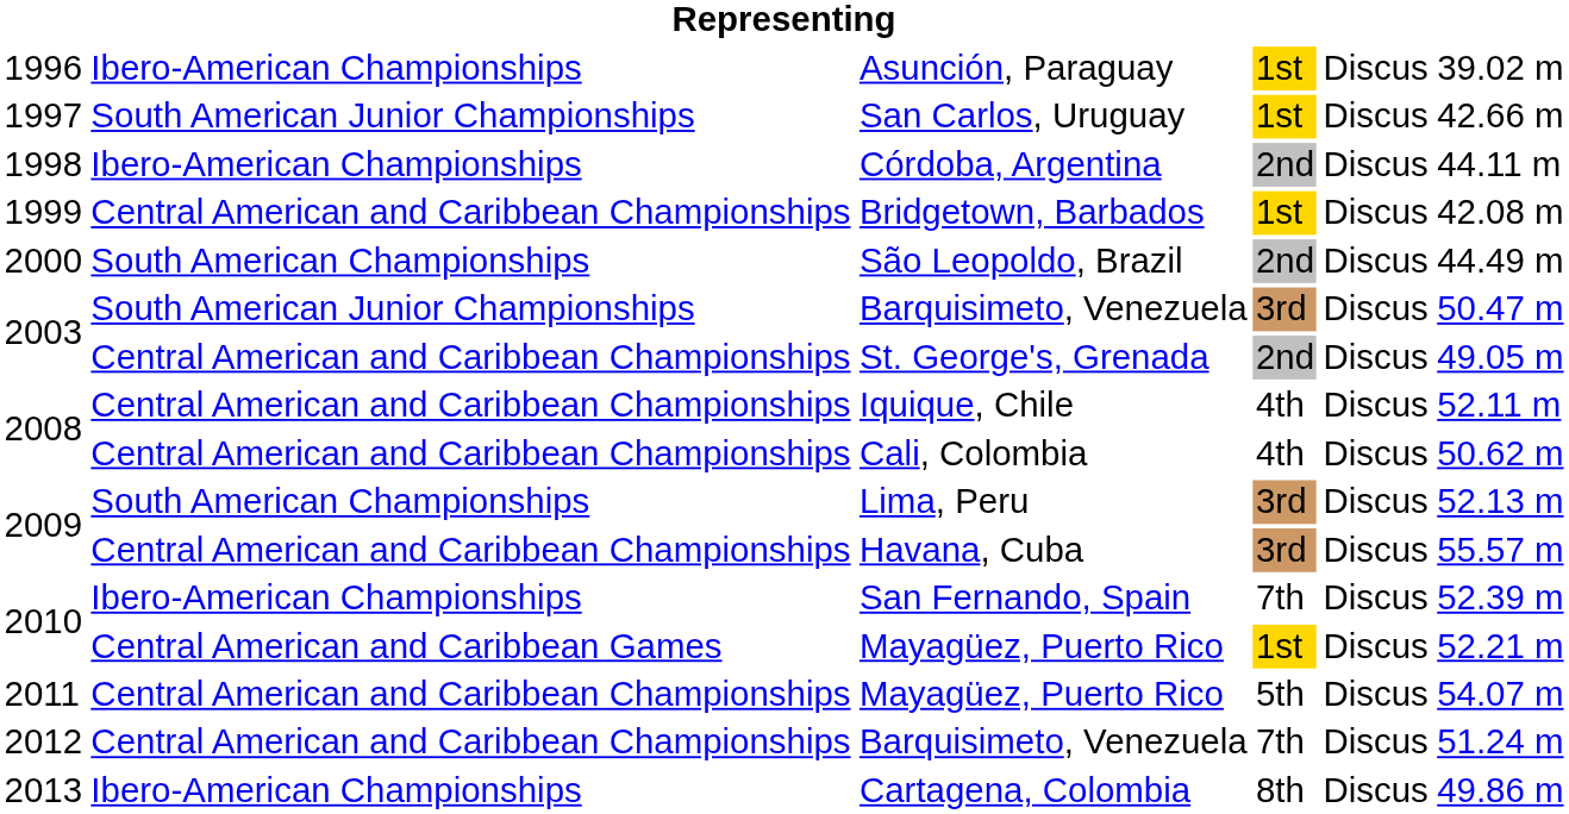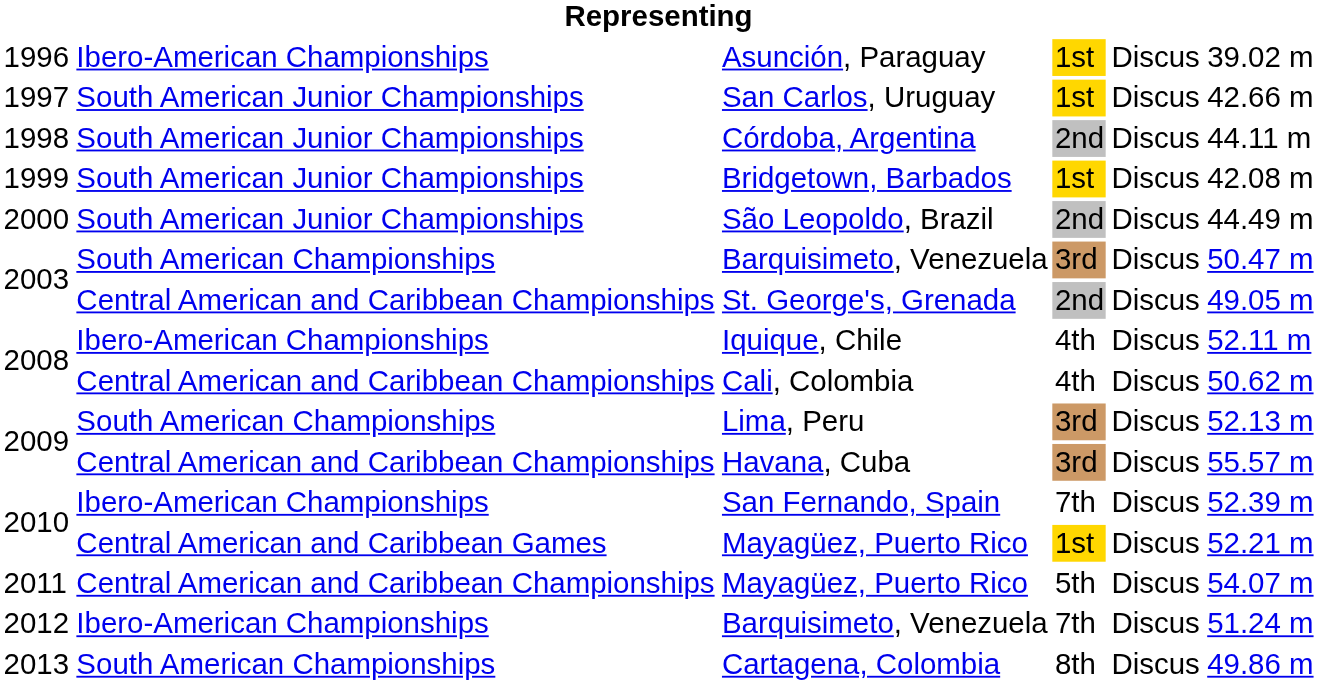 <table>
 <tr>
 <th colspan="6">Representing </th>
 </tr>
 <tr>
 <td>1996</td>
 <td><a href='#'>Ibero-American Championships</a></td>
 <td><a href='#'>Asunción</a>, Paraguay</td>
 <td bgcolor=gold>1st</td>
 <td>Discus</td>
 <td>39.02 m</td>
 </tr>
 <tr>
 <td>1997</td>
 <td><a href='#'>South American Junior Championships</a></td>
 <td><a href='#'>San Carlos</a>, Uruguay</td>
 <td bgcolor=gold>1st</td>
 <td>Discus</td>
 <td>42.66 m</td>
 </tr>
 <tr>
 <td>1998</td>
-<td><a href='#'>Ibero-American Championships</a></td>
+<td><a href='#'>South American Junior Championships</a></td>
 <td><a href='#'>Córdoba, Argentina</a></td>
 <td bgcolor=silver>2nd</td>
 <td>Discus</td>
 <td>44.11 m</td>
 </tr>
 <tr>
 <td>1999</td>
-<td><a href='#'>Central American and Caribbean Championships</a></td>
+<td><a href='#'>South American Junior Championships</a></td>
 <td><a href='#'>Bridgetown, Barbados</a></td>
 <td bgcolor=gold>1st</td>
 <td>Discus</td>
 <td>42.08 m</td>
 </tr>
 <tr>
 <td>2000</td>
-<td><a href='#'>South American Championships</a></td>
+<td><a href='#'>South American Junior Championships</a></td>
 <td><a href='#'>São Leopoldo</a>, Brazil</td>
 <td bgcolor=silver>2nd</td>
 <td>Discus</td>
 <td>44.49 m</td>
 </tr>
 <tr>
 <td rowspan=2>2003</td>
-<td><a href='#'>South American Junior Championships</a></td>
+<td><a href='#'>South American Championships</a></td>
 <td><a href='#'>Barquisimeto</a>, Venezuela</td>
 <td bgcolor=cc9966>3rd</td>
 <td>Discus</td>
 <td><a href='#'>50.47 m</a></td>
 </tr>
 <tr>
 <td><a href='#'>Central American and Caribbean Championships</a></td>
 <td><a href='#'>St. George's, Grenada</a></td>
 <td bgcolor=silver>2nd</td>
 <td>Discus</td>
 <td><a href='#'>49.05 m</a></td>
 </tr>
 <tr>
 <td rowspan=2>2008</td>
-<td><a href='#'>Central American and Caribbean Championships</a></td>
+<td><a href='#'>Ibero-American Championships</a></td>
 <td><a href='#'>Iquique</a>, Chile</td>
 <td>4th</td>
 <td>Discus</td>
 <td><a href='#'>52.11 m</a></td>
 </tr>
 <tr>
 <td><a href='#'>Central American and Caribbean Championships</a></td>
 <td><a href='#'>Cali</a>, Colombia</td>
 <td>4th</td>
 <td>Discus</td>
 <td><a href='#'>50.62 m</a></td>
 </tr>
 <tr>
 <td rowspan=2>2009</td>
 <td><a href='#'>South American Championships</a></td>
 <td><a href='#'>Lima</a>, Peru</td>
 <td bgcolor=cc9966>3rd</td>
 <td>Discus</td>
 <td><a href='#'>52.13 m</a></td>
 </tr>
 <tr>
 <td><a href='#'>Central American and Caribbean Championships</a></td>
 <td><a href='#'>Havana</a>, Cuba</td>
 <td bgcolor=cc9966>3rd</td>
 <td>Discus</td>
 <td><a href='#'>55.57 m</a></td>
 </tr>
 <tr>
 <td rowspan=2>2010</td>
 <td><a href='#'>Ibero-American Championships</a></td>
 <td><a href='#'>San Fernando, Spain</a></td>
 <td>7th</td>
 <td>Discus</td>
 <td><a href='#'>52.39 m</a></td>
 </tr>
 <tr>
 <td><a href='#'>Central American and Caribbean Games</a></td>
 <td><a href='#'>Mayagüez, Puerto Rico</a></td>
 <td bgcolor=gold>1st</td>
 <td>Discus</td>
 <td><a href='#'>52.21 m</a></td>
 </tr>
 <tr>
 <td>2011</td>
 <td><a href='#'>Central American and Caribbean Championships</a></td>
 <td><a href='#'>Mayagüez, Puerto Rico</a></td>
 <td>5th</td>
 <td>Discus</td>
 <td><a href='#'>54.07 m</a></td>
 </tr>
 <tr>
 <td>2012</td>
-<td><a href='#'>Central American and Caribbean Championships</a></td>
+<td><a href='#'>Ibero-American Championships</a></td>
 <td><a href='#'>Barquisimeto</a>, Venezuela</td>
 <td>7th</td>
 <td>Discus</td>
 <td><a href='#'>51.24 m</a></td>
 </tr>
 <tr>
 <td>2013</td>
-<td><a href='#'>Ibero-American Championships</a></td>
+<td><a href='#'>South American Championships</a></td>
 <td><a href='#'>Cartagena, Colombia</a></td>
 <td>8th</td>
 <td>Discus</td>
 <td><a href='#'>49.86 m</a></td>
 </tr>
 </table>
